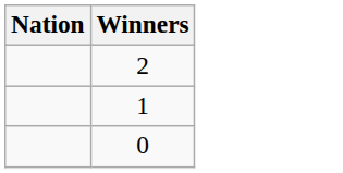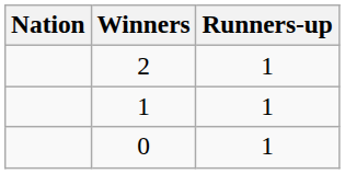 <table class="wikitable sortable">
 <tr>
 <th>Nation</th>
 <th>Winners</th>
+<th>Runners-up</th>
 </tr>
 <tr>
 <td></td>
 <td align=center>2</td>
+<td align=center>1</td>
 </tr>
 <tr>
 <td></td>
+<td align=center>1</td>
 <td align=center>1</td>
 </tr>
 <tr>
 <td></td>
 <td align=center>0</td>
+<td align=center>1</td>
 </tr>
 </table>
